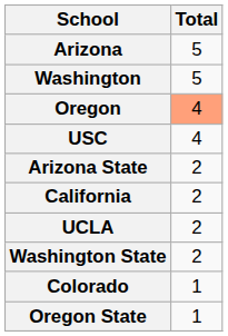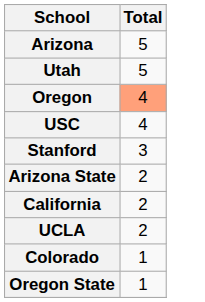 <table class=wikitable style="text-align:center">
 <tr>
 <th>School</th>
 <th>Total</th>
 </tr>
 <tr>
 <th style=>Arizona</th>
 <td>5</td>
 </tr>
 <tr>
-<th style=>Washington</th>
+<th style=>Utah</th>
 <td>5</td>
 </tr>
 <tr>
 <th style=>Oregon</th>
 <td style="background: lightsalmon;">4</td>
 </tr>
 <tr>
 <th style=>USC</th>
 <td>4</td>
+</tr>
+<tr>
+<th style=>Stanford</th>
+<td>3</td>
 </tr>
 <tr>
 <th style=>Arizona State</th>
 <td>2</td>
 </tr>
 <tr>
 <th style=>California</th>
 <td>2</td>
 </tr>
 <tr>
 <th style=>UCLA</th>
 <td>2</td>
 </tr>
 <tr>
-<th style=>Washington State</th>
-<td>2</td>
-</tr>
-<tr>
 <th style=>Colorado</th>
 <td>1</td>
 </tr>
 <tr>
 <th style=>Oregon State</th>
 <td>1</td>
 </tr>
 <tr>
 </tr>
 </table>
